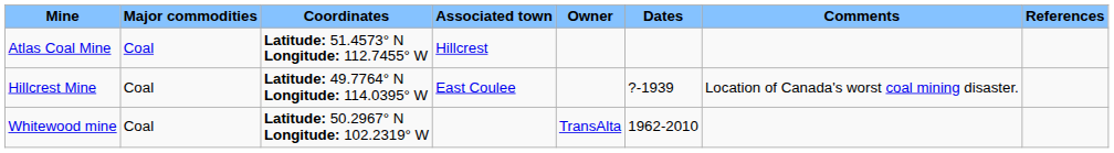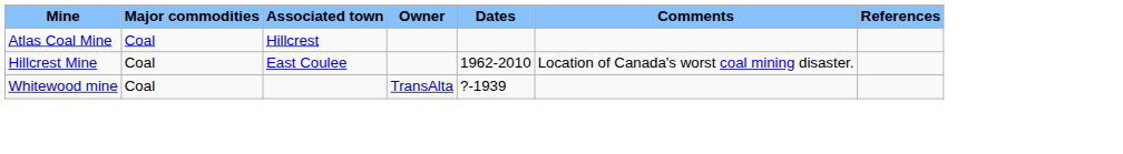 <table class="sortable wikitable">
 <tr>
 <th style="background-color:#85C2FF" align="center"><strong>Mine</strong></th>
 <th style="background-color:#85C2FF" align="center"><strong>Major commodities</strong></th>
-<th style="background-color:#85C2FF" align="center" class="unsortable"><strong>Coordinates</strong></th>
 <th style="background-color:#85C2FF" align="center"><strong>Associated town</strong></th>
 <th style="background-color:#85C2FF" align="center"><strong>Owner</strong></th>
 <th style="background-color:#85C2FF" align="center"><strong>Dates</strong></th>
 <th style="background-color:#85C2FF" align="center" class="unsortable"><strong>Comments</strong></th>
 <th style="background-color:#85C2FF" align="center" class="unsortable"><strong>References</strong></th>
 </tr>
 <tr>
 <td><a href='#'>Atlas Coal Mine</a></td>
 <td><a href='#'>Coal</a></td>
-<td><strong>Latitude:</strong> 51.4573° N<br><strong>Longitude:</strong> 112.7455° W</td>
 <td><a href='#'>Hillcrest</a></td>
 <td></td>
 <td></td>
 <td></td>
 <td></td>
 </tr>
 <tr>
 <td><a href='#'>Hillcrest Mine</a></td>
 <td>Coal</td>
-<td><strong>Latitude:</strong> 49.7764° N<br><strong>Longitude:</strong> 114.0395° W</td>
 <td><a href='#'>East Coulee</a></td>
 <td></td>
-<td>?-1939</td>
+<td>1962-2010</td>
 <td>Location of Canada's worst <a href='#'>coal mining</a> disaster.</td>
 <td></td>
 </tr>
 <tr>
 <td><a href='#'>Whitewood mine</a></td>
 <td>Coal</td>
-<td><strong>Latitude:</strong> 50.2967° N<br><strong>Longitude:</strong> 102.2319° W</td>
 <td></td>
 <td><a href='#'>TransAlta</a></td>
-<td>1962-2010</td>
+<td>?-1939</td>
 <td></td>
 <td></td>
 </tr>
 </table>
